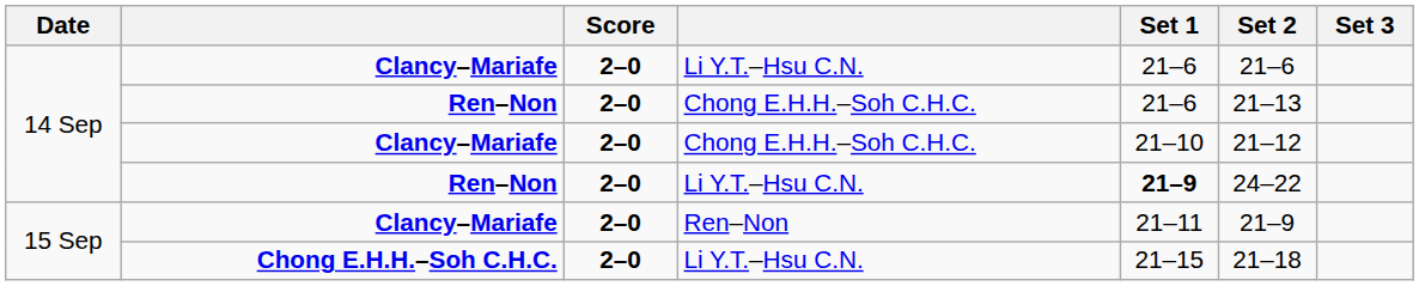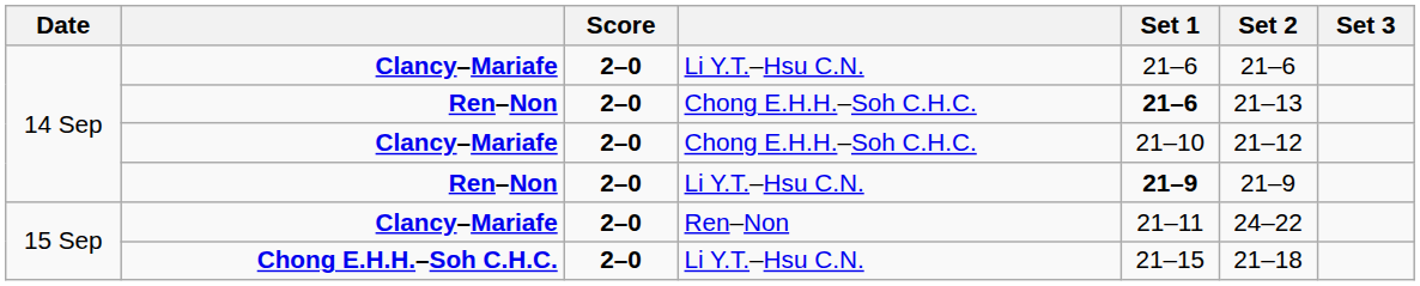 <table class="wikitable" style="text-align: center; font-size:90% ">
 <tr>
 <th width="60">Date</th>
 <th align="right" width="250"></th>
 <th width="60">Score</th>
 <th align="left" width="250"></th>
 <th width="50">Set 1</th>
 <th width="50">Set 2</th>
 <th width="50">Set 3</th>
 </tr>
 <tr>
 <td rowspan=4>14 Sep</td>
 <td align=right><strong><a href='#'>Clancy</a>–<a href='#'>Mariafe</a> </strong></td>
 <td align=center><strong>2–0</strong></td>
 <td align=left> <a href='#'>Li Y.T.</a>–<a href='#'>Hsu C.N.</a></td>
 <td>21–6</td>
 <td>21–6</td>
 <td></td>
 </tr>
 <tr>
 <td align=right><strong><a href='#'>Ren</a>–<a href='#'>Non</a> </strong></td>
 <td align=center><strong>2–0</strong></td>
 <td align=left> <a href='#'>Chong E.H.H.</a>–<a href='#'>Soh C.H.C.</a></td>
-<td>21–6</td>
+<td><strong>21–6</strong></td>
 <td>21–13</td>
 <td></td>
 </tr>
 <tr>
 <td align=right><strong><a href='#'>Clancy</a>–<a href='#'>Mariafe</a> </strong></td>
 <td align=center><strong>2–0</strong></td>
 <td align=left> <a href='#'>Chong E.H.H.</a>–<a href='#'>Soh C.H.C.</a></td>
 <td>21–10</td>
 <td>21–12</td>
 <td></td>
 </tr>
 <tr>
 <td align=right><strong><a href='#'>Ren</a>–<a href='#'>Non</a> </strong></td>
 <td align=center><strong>2–0</strong></td>
 <td align=left> <a href='#'>Li Y.T.</a>–<a href='#'>Hsu C.N.</a></td>
 <td><strong>21–9</strong></td>
-<td>24–22</td>
+<td>21–9</td>
 <td></td>
 </tr>
 <tr>
 <td rowspan=2>15 Sep</td>
 <td align=right><strong><a href='#'>Clancy</a>–<a href='#'>Mariafe</a> </strong></td>
 <td align=center><strong>2–0</strong></td>
 <td align=left> <a href='#'>Ren</a>–<a href='#'>Non</a></td>
 <td>21–11</td>
-<td>21–9</td>
+<td>24–22</td>
 <td></td>
 </tr>
 <tr>
 <td align=right><strong><a href='#'>Chong E.H.H.</a>–<a href='#'>Soh C.H.C.</a> </strong></td>
 <td align=center><strong>2–0</strong></td>
 <td align=left> <a href='#'>Li Y.T.</a>–<a href='#'>Hsu C.N.</a></td>
 <td>21–15</td>
 <td>21–18</td>
 <td></td>
 </tr>
 </table>
